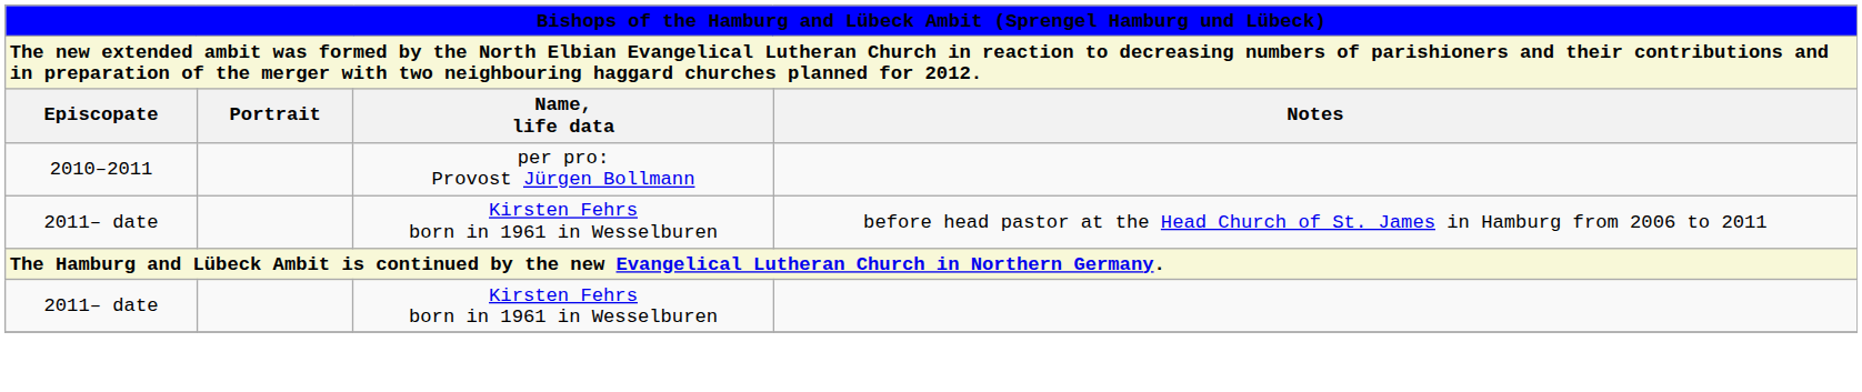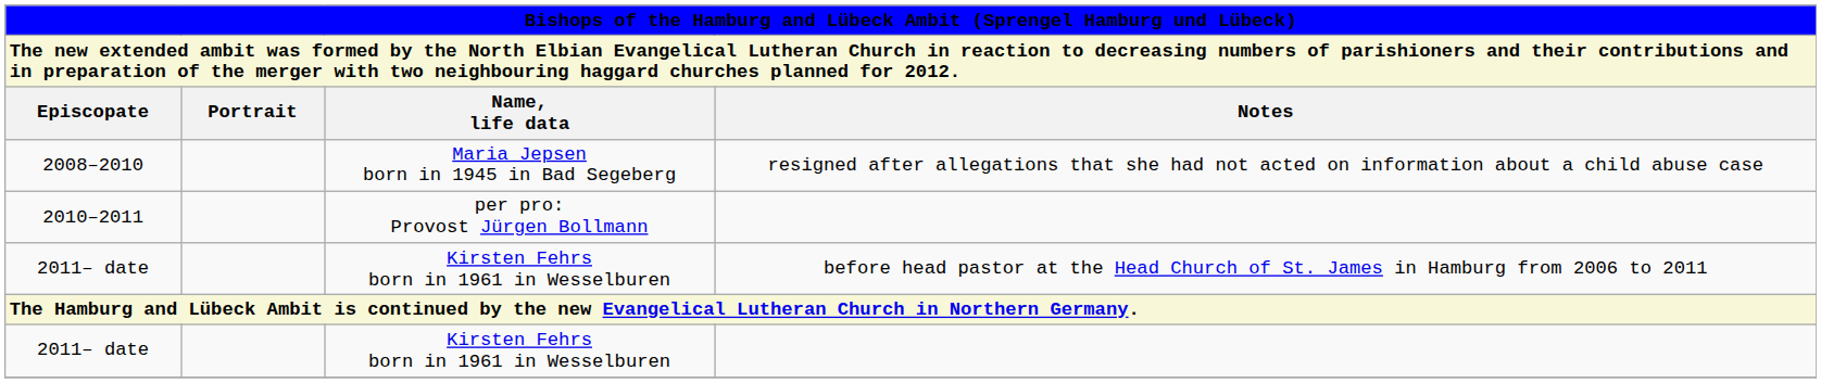 <table width=100% class="wikitable">
 <tr>
 <td colspan="4" bgcolor=blue align=center><span><strong>Bishops of the Hamburg and Lübeck Ambit (Sprengel Hamburg und Lübeck)</strong></span></td>
 </tr>
 <tr>
 <td colspan = "4" bgcolor = "F8F8D8" align="left"><strong>The new extended ambit was formed by the North Elbian Evangelical Lutheran Church in reaction to decreasing numbers of parishioners and their contributions and in preparation of the merger with two neighbouring haggard churches planned for 2012.</strong></td>
 </tr>
 <tr>
 <th>Episcopate</th>
 <th>Portrait</th>
 <th>Name, <br>life data</th>
 <th>Notes</th>
+</tr>
+<tr>
+<td align=center>2008–2010</td>
+<td align=center></td>
+<td align="center"><a href='#'>Maria Jepsen</a><br>born in 1945 in Bad Segeberg<small></small></td>
+<td align="center">resigned after allegations that she had not acted on information about a  child abuse case</td>
 </tr>
 <tr>
 <td align=center>2010–2011</td>
 <td align=center></td>
 <td align="center">per pro:<br>Provost <a href='#'>Jürgen Bollmann</a><br><small></small></td>
 <td align="center"></td>
 </tr>
 <tr>
 <td align=center>2011– date</td>
 <td align=center></td>
 <td align="center"><a href='#'>Kirsten Fehrs</a><br>born in 1961 in Wesselburen<small></small></td>
 <td align="center">before head pastor at the <a href='#'>Head Church of St. James</a> in Hamburg from 2006 to 2011</td>
 </tr>
 <tr>
 <td colspan = "4" bgcolor = "F8F8D8" align="left"><strong>The Hamburg and Lübeck Ambit is continued by the new <a href='#'>Evangelical Lutheran Church in Northern Germany</a>.</strong></td>
 </tr>
 <tr>
 <td align=center>2011– date</td>
 <td align=center></td>
 <td align="center"><a href='#'>Kirsten Fehrs</a><br>born in 1961 in Wesselburen<small></small></td>
 <td align="center"></td>
 </tr>
 <tr>
 </tr>
 </table>
